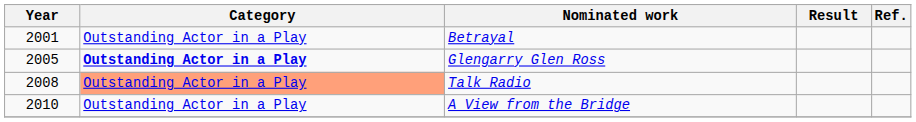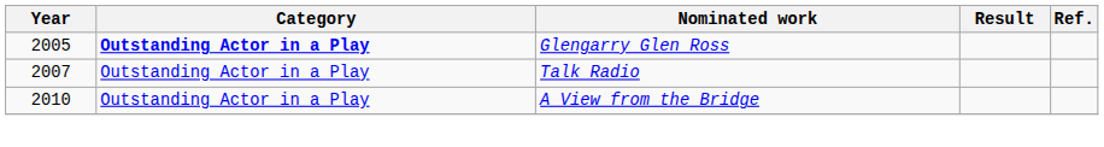 <table class=wikitable>
 <tr>
 <th scope="col" style="width:5em;">Year</th>
 <th scope="col" style="width:26em;">Category</th>
 <th scope="col" style="width:25em;">Nominated work</th>
 <th scope="col" style="width:5em;">Result</th>
 <th>Ref.</th>
 </tr>
 <tr>
-<td style="text-align:center;">2001</td>
-<td><a href='#'>Outstanding Actor in a Play</a></td>
-<td><em><a href='#'>Betrayal</a></em></td>
-<td></td>
-<td></td>
-</tr>
-<tr>
 <td style="text-align:center;">2005</td>
 <td><strong><a href='#'>Outstanding Actor in a Play</a></strong></td>
 <td><em><a href='#'>Glengarry Glen Ross</a></em></td>
 <td></td>
 <td></td>
 </tr>
 <tr>
-<td style="text-align:center;">2008</td>
-<td style="background: lightsalmon;"><a href='#'>Outstanding Actor in a Play</a></td>
+<td style="text-align:center;">2007</td>
+<td><a href='#'>Outstanding Actor in a Play</a></td>
 <td><em><a href='#'>Talk Radio</a></em></td>
 <td></td>
 <td></td>
 </tr>
 <tr>
 <td style="text-align:center;">2010</td>
 <td><a href='#'>Outstanding Actor in a Play</a></td>
 <td><em><a href='#'>A View from the Bridge</a></em></td>
 <td></td>
 <td></td>
 </tr>
 <tr>
 </tr>
 </table>
